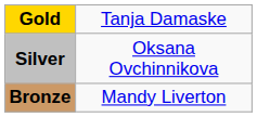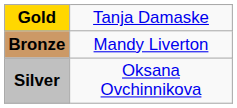 <table class="wikitable" style="text-align:center; " width="35%">
 <tr>
 <td bgcolor="gold"><strong>Gold</strong></td>
 <td><a href='#'>Tanja Damaske</a><br>  <small><em></em></small></td>
 </tr>
 <tr>
+<td bgcolor="CC9966"><strong>Bronze</strong></td>
+<td><a href='#'>Mandy Liverton</a><br>  <small><em></em></small></td>
+</tr>
+<tr>
 <td bgcolor="silver"><strong>Silver</strong></td>
 <td><a href='#'>Oksana Ovchinnikova</a><br>  <small><em></em></small></td>
 </tr>
-<tr>
-<td bgcolor="CC9966"><strong>Bronze</strong></td>
-<td><a href='#'>Mandy Liverton</a><br>  <small><em></em></small></td>
-</tr>
 </table>
